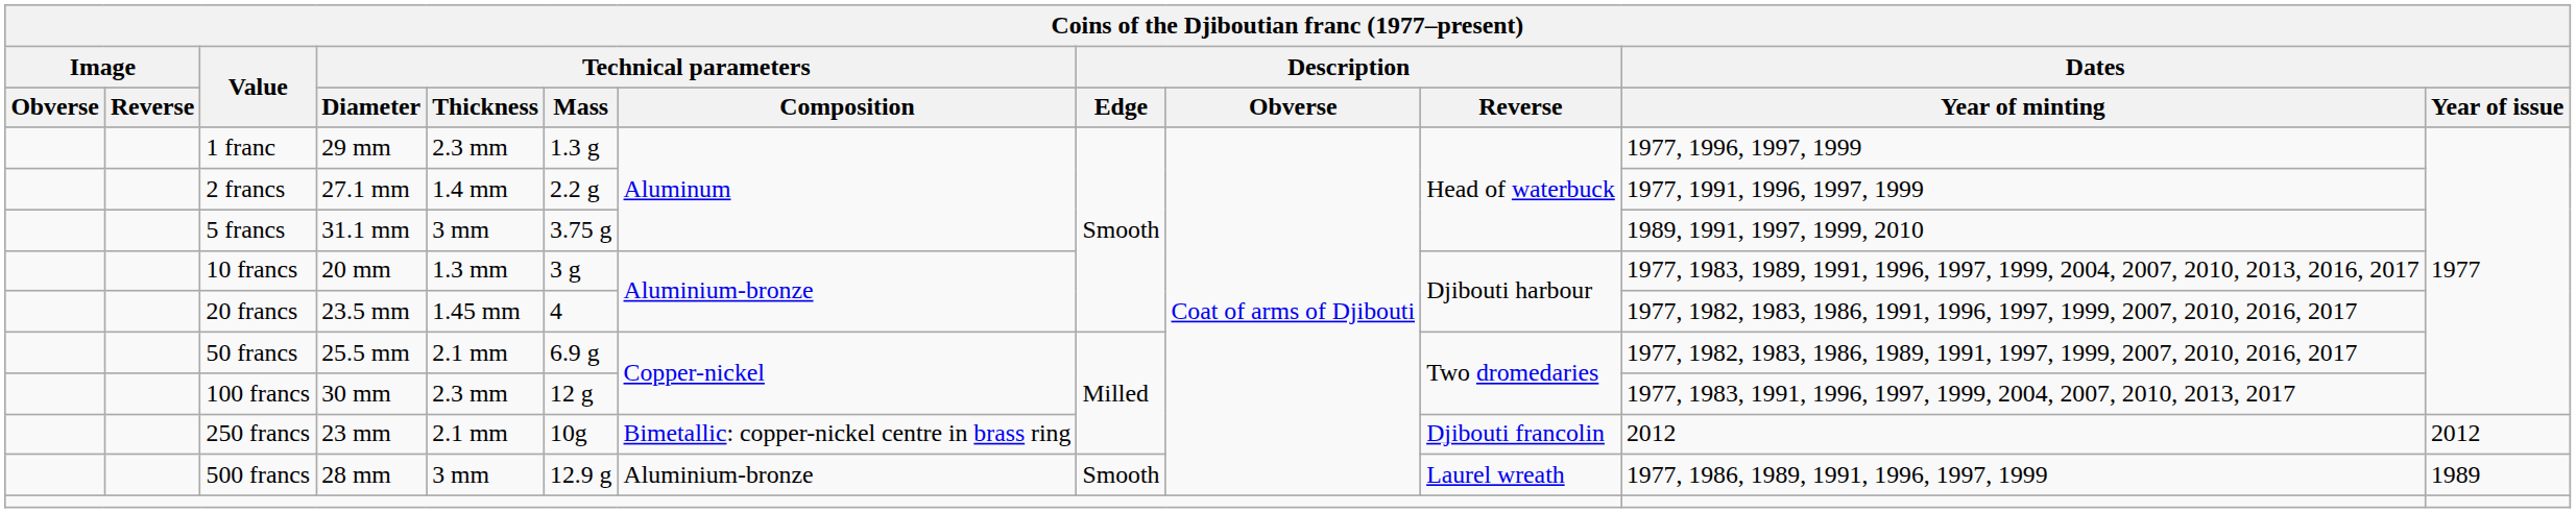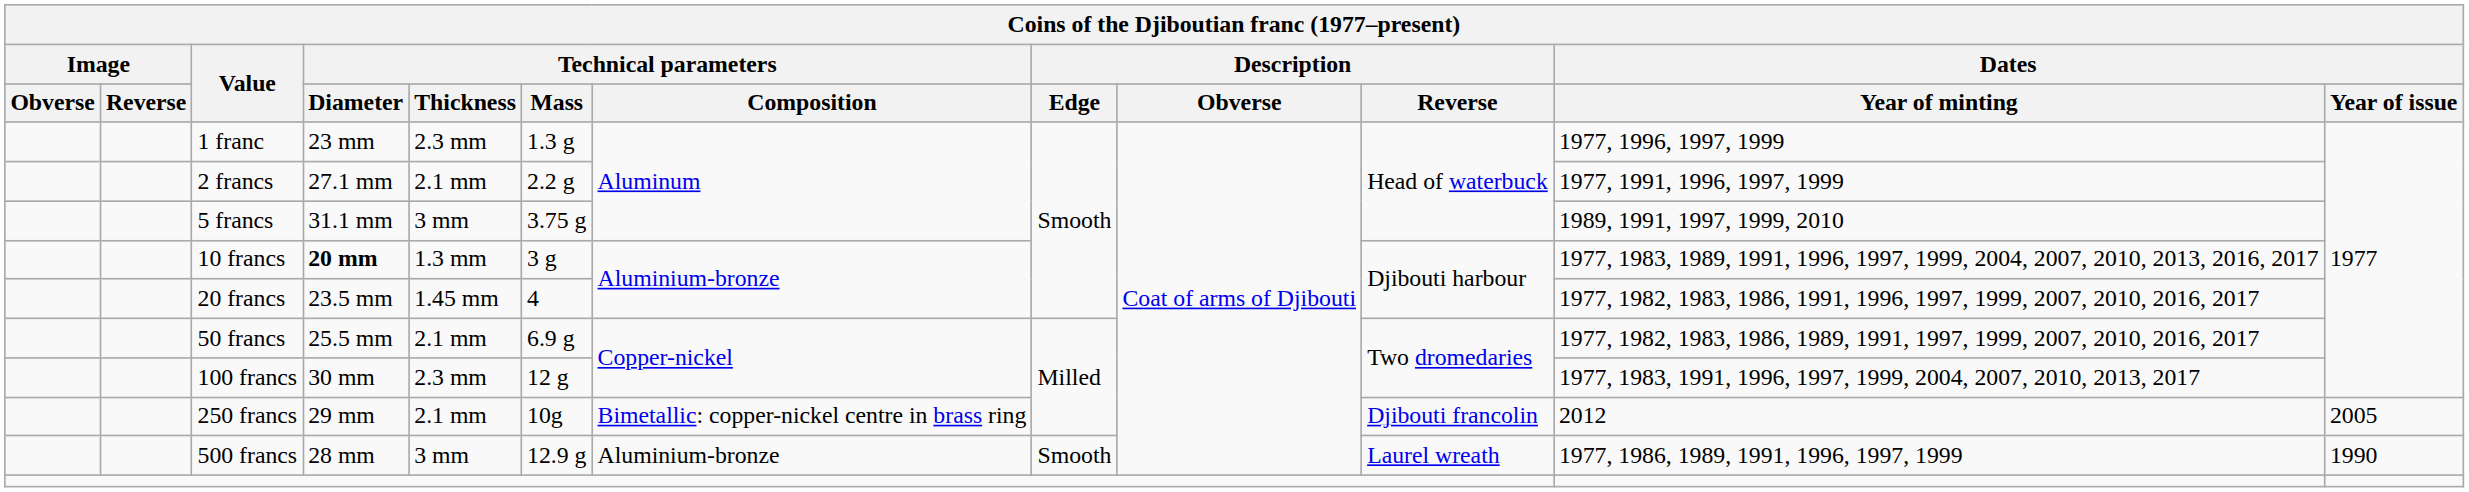 <table class="wikitable" style="font-size: 90%">
 <tr>
 <th colspan="12">Coins of the Djiboutian franc (1977–present)</th>
 </tr>
 <tr>
 <th colspan="2">Image</th>
 <th rowspan="2">Value</th>
 <th colspan="4">Technical parameters</th>
 <th colspan="3">Description</th>
 <th colspan="2">Dates</th>
 </tr>
 <tr>
 <th>Obverse</th>
 <th>Reverse</th>
 <th>Diameter</th>
 <th>Thickness</th>
 <th>Mass</th>
 <th>Composition</th>
 <th>Edge</th>
 <th>Obverse</th>
 <th>Reverse</th>
 <th>Year of minting</th>
 <th>Year of issue</th>
 </tr>
 <tr>
 <td></td>
 <td></td>
 <td>1 franc</td>
-<td>29 mm</td>
+<td>23 mm</td>
 <td>2.3 mm</td>
 <td>1.3 g</td>
 <td rowspan="3"><a href='#'>Aluminum</a></td>
 <td rowspan="5">Smooth</td>
 <td rowspan="9"><a href='#'>Coat of arms of Djibouti</a></td>
 <td rowspan="3">Head of <a href='#'>waterbuck</a></td>
 <td>1977, 1996, 1997, 1999</td>
 <td rowspan="7">1977</td>
 </tr>
 <tr>
 <td></td>
 <td></td>
 <td>2 francs</td>
 <td>27.1 mm</td>
-<td>1.4 mm</td>
+<td>2.1 mm</td>
 <td>2.2 g</td>
 <td>1977, 1991, 1996, 1997, 1999</td>
 </tr>
 <tr>
 <td></td>
 <td></td>
 <td>5 francs</td>
 <td>31.1 mm</td>
 <td>3 mm</td>
 <td>3.75 g</td>
 <td>1989, 1991, 1997, 1999, 2010</td>
 </tr>
 <tr>
 <td></td>
 <td></td>
 <td>10 francs</td>
-<td>20 mm</td>
+<td><strong>20 mm</strong></td>
 <td>1.3 mm</td>
 <td>3 g</td>
 <td rowspan="2"><a href='#'>Aluminium-bronze</a></td>
 <td rowspan="2">Djibouti harbour</td>
 <td>1977, 1983, 1989, 1991, 1996, 1997, 1999, 2004, 2007, 2010, 2013, 2016, 2017</td>
 </tr>
 <tr>
 <td></td>
 <td></td>
 <td>20 francs</td>
 <td>23.5 mm</td>
 <td>1.45 mm</td>
 <td>4</td>
 <td>1977, 1982, 1983, 1986, 1991, 1996, 1997, 1999, 2007, 2010, 2016, 2017</td>
 </tr>
 <tr>
 <td></td>
 <td></td>
 <td>50 francs</td>
 <td>25.5 mm</td>
 <td>2.1 mm</td>
 <td>6.9 g</td>
 <td rowspan="2"><a href='#'>Copper-nickel</a></td>
 <td rowspan="3">Milled</td>
 <td rowspan="2">Two <a href='#'>dromedaries</a></td>
 <td>1977, 1982, 1983, 1986, 1989, 1991, 1997, 1999, 2007, 2010, 2016, 2017</td>
 </tr>
 <tr>
 <td></td>
 <td></td>
 <td>100 francs</td>
 <td>30 mm</td>
 <td>2.3 mm</td>
 <td>12 g</td>
 <td>1977, 1983, 1991, 1996, 1997, 1999, 2004, 2007, 2010, 2013, 2017</td>
 </tr>
 <tr>
 <td></td>
 <td></td>
 <td>250 francs</td>
-<td>23 mm</td>
+<td>29 mm</td>
 <td>2.1 mm</td>
 <td>10g</td>
 <td><a href='#'>Bimetallic</a>: copper-nickel centre in <a href='#'>brass</a> ring</td>
 <td><a href='#'>Djibouti francolin</a></td>
 <td>2012</td>
-<td>2012</td>
+<td>2005</td>
 </tr>
 <tr>
 <td></td>
 <td></td>
 <td>500 francs</td>
 <td>28 mm</td>
 <td>3 mm</td>
 <td>12.9 g</td>
 <td>Aluminium-bronze</td>
 <td>Smooth</td>
 <td><a href='#'>Laurel wreath</a></td>
 <td>1977, 1986, 1989, 1991, 1996, 1997, 1999</td>
-<td>1989</td>
+<td>1990</td>
 </tr>
 <tr>
 <td colspan="10"></td>
 <td></td>
 <td></td>
 </tr>
 </table>
